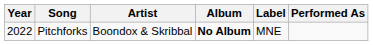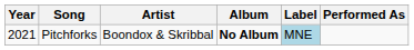 <table class="wikitable" border="1">
 <tr>
 <th>Year</th>
 <th>Song</th>
 <th>Artist</th>
 <th>Album</th>
 <th>Label</th>
 <th>Performed As</th>
 </tr>
 <tr>
-<td>2022</td>
+<td>2021</td>
 <td>Pitchforks</td>
 <td>Boondox & Skribbal</td>
 <td><strong>No Album</strong></td>
-<td>MNE</td>
+<td style="background: lightblue;">MNE</td>
 <td></td>
 </tr>
 </table>
